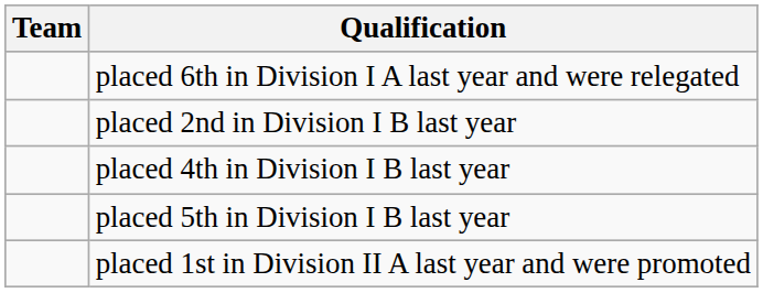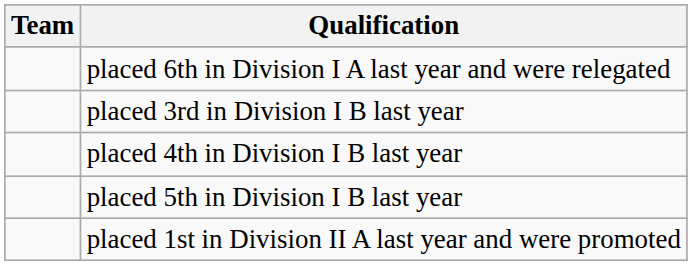 <table class="wikitable">
 <tr>
 <th>Team</th>
 <th>Qualification</th>
 </tr>
 <tr>
 <td></td>
 <td>placed 6th in Division I A last year and were relegated</td>
 </tr>
 <tr>
 <td></td>
-<td>placed 2nd in Division I B last year</td>
+<td>placed 3rd in Division I B last year</td>
 </tr>
 <tr>
 <td></td>
 <td>placed 4th in Division I B last year</td>
 </tr>
 <tr>
 <td></td>
 <td>placed 5th in Division I B last year</td>
 </tr>
 <tr>
 <td></td>
 <td>placed 1st in Division II A last year and were promoted</td>
 </tr>
 </table>
